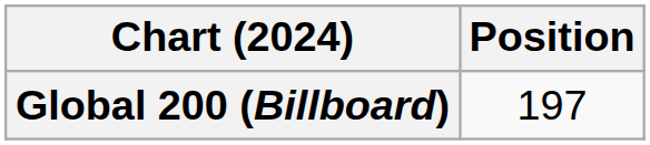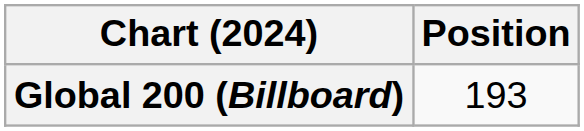 <table class="wikitable plainrowheaders" style="text-align:center">
 <tr>
 <th scope="col">Chart (2024)</th>
 <th scope="col">Position</th>
 </tr>
 <tr>
 <th scope="row">Global 200 (<em>Billboard</em>)</th>
-<td>197</td>
+<td>193</td>
 </tr>
 </table>
